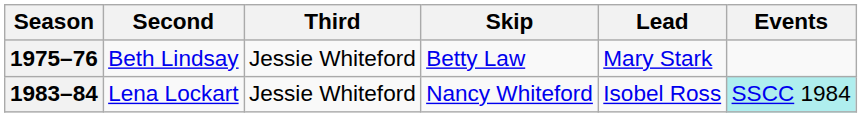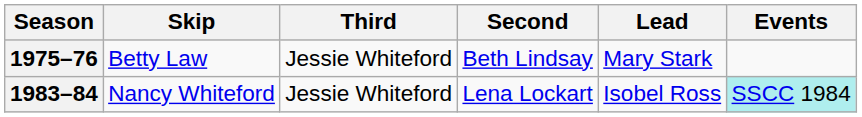 <table class="wikitable">
 <tr>
 <th scope="col">Season</th>
+<th scope="col">Skip</th>
+<th scope="col">Third</th>
 <th scope="col">Second</th>
-<th scope="col">Third</th>
-<th scope="col">Skip</th>
 <th scope="col">Lead</th>
 <th scope="col">Events</th>
 </tr>
 <tr>
 <th scope="row">1975–76</th>
+<td><a href='#'>Betty Law</a></td>
+<td>Jessie Whiteford</td>
 <td><a href='#'>Beth Lindsay</a></td>
-<td>Jessie Whiteford</td>
-<td><a href='#'>Betty Law</a></td>
 <td><a href='#'>Mary Stark</a></td>
 <td> </td>
 </tr>
 <tr>
 <th scope="row">1983–84</th>
+<td><a href='#'>Nancy Whiteford</a></td>
+<td>Jessie Whiteford</td>
 <td><a href='#'>Lena Lockart</a></td>
-<td>Jessie Whiteford</td>
-<td><a href='#'>Nancy Whiteford</a></td>
 <td><a href='#'>Isobel Ross</a></td>
 <td style="background: paleturquoise;"><a href='#'>SSCC</a> 1984 </td>
 </tr>
 </table>
